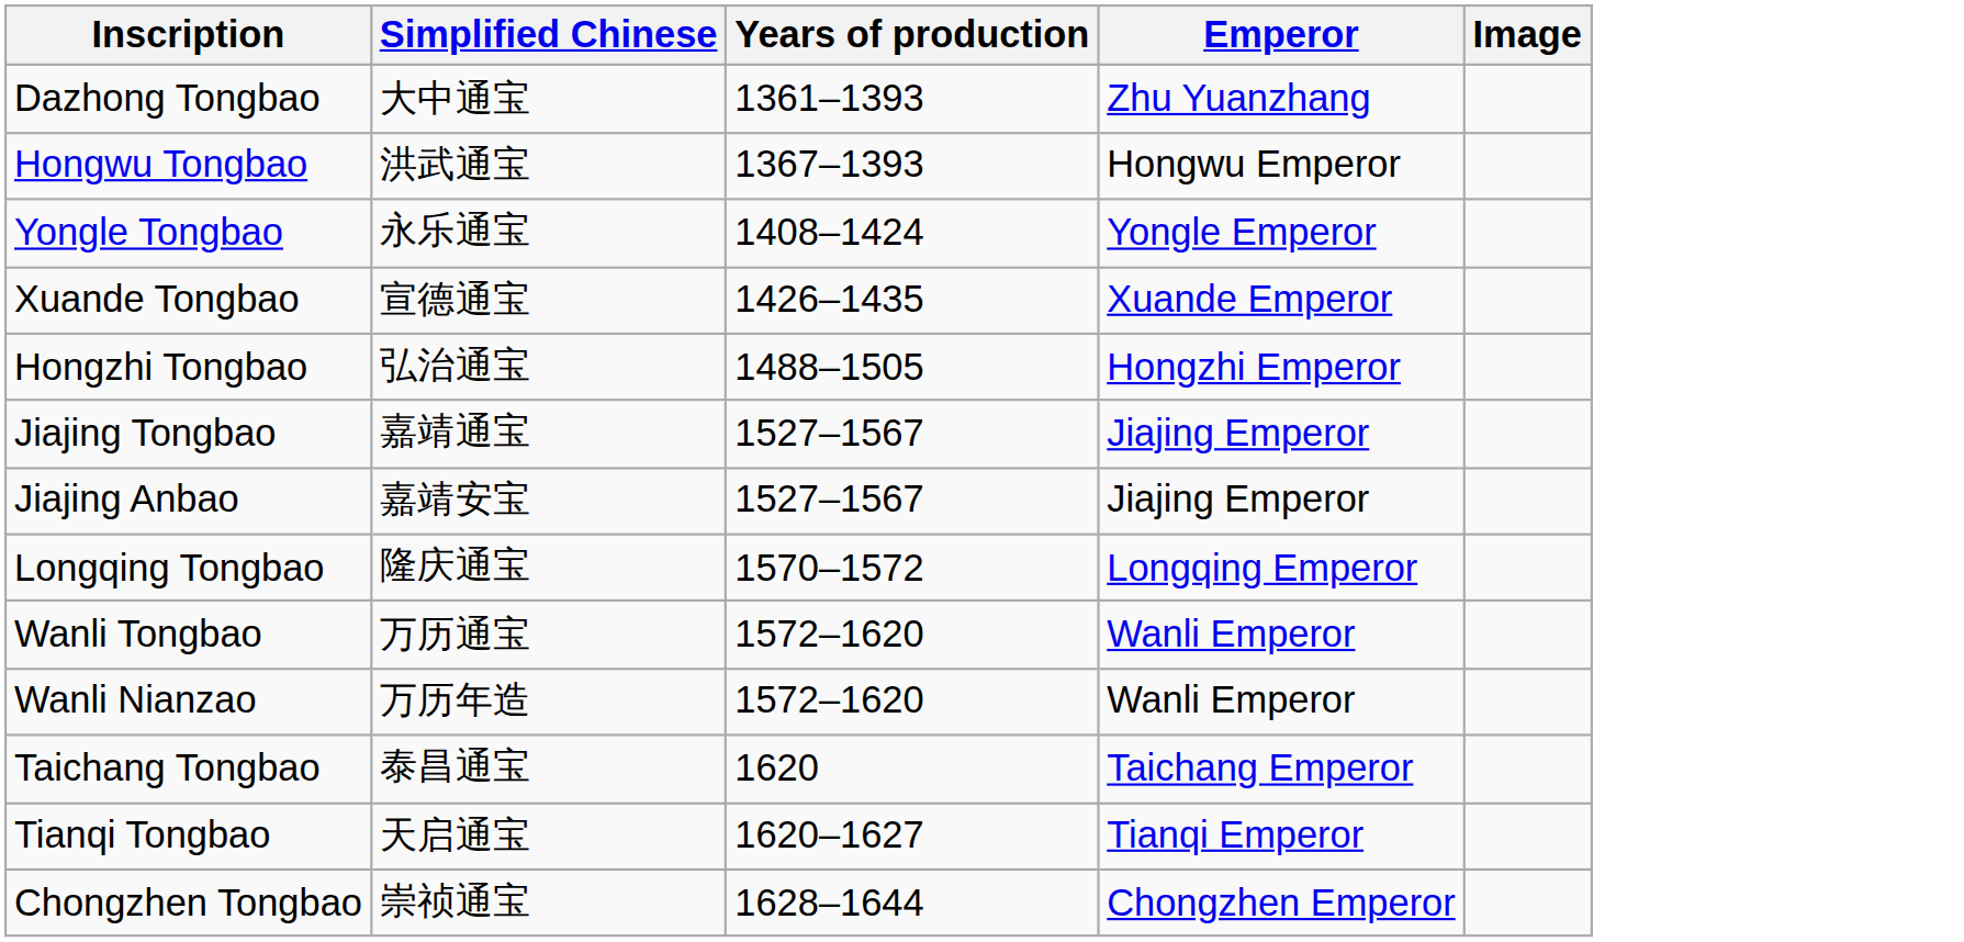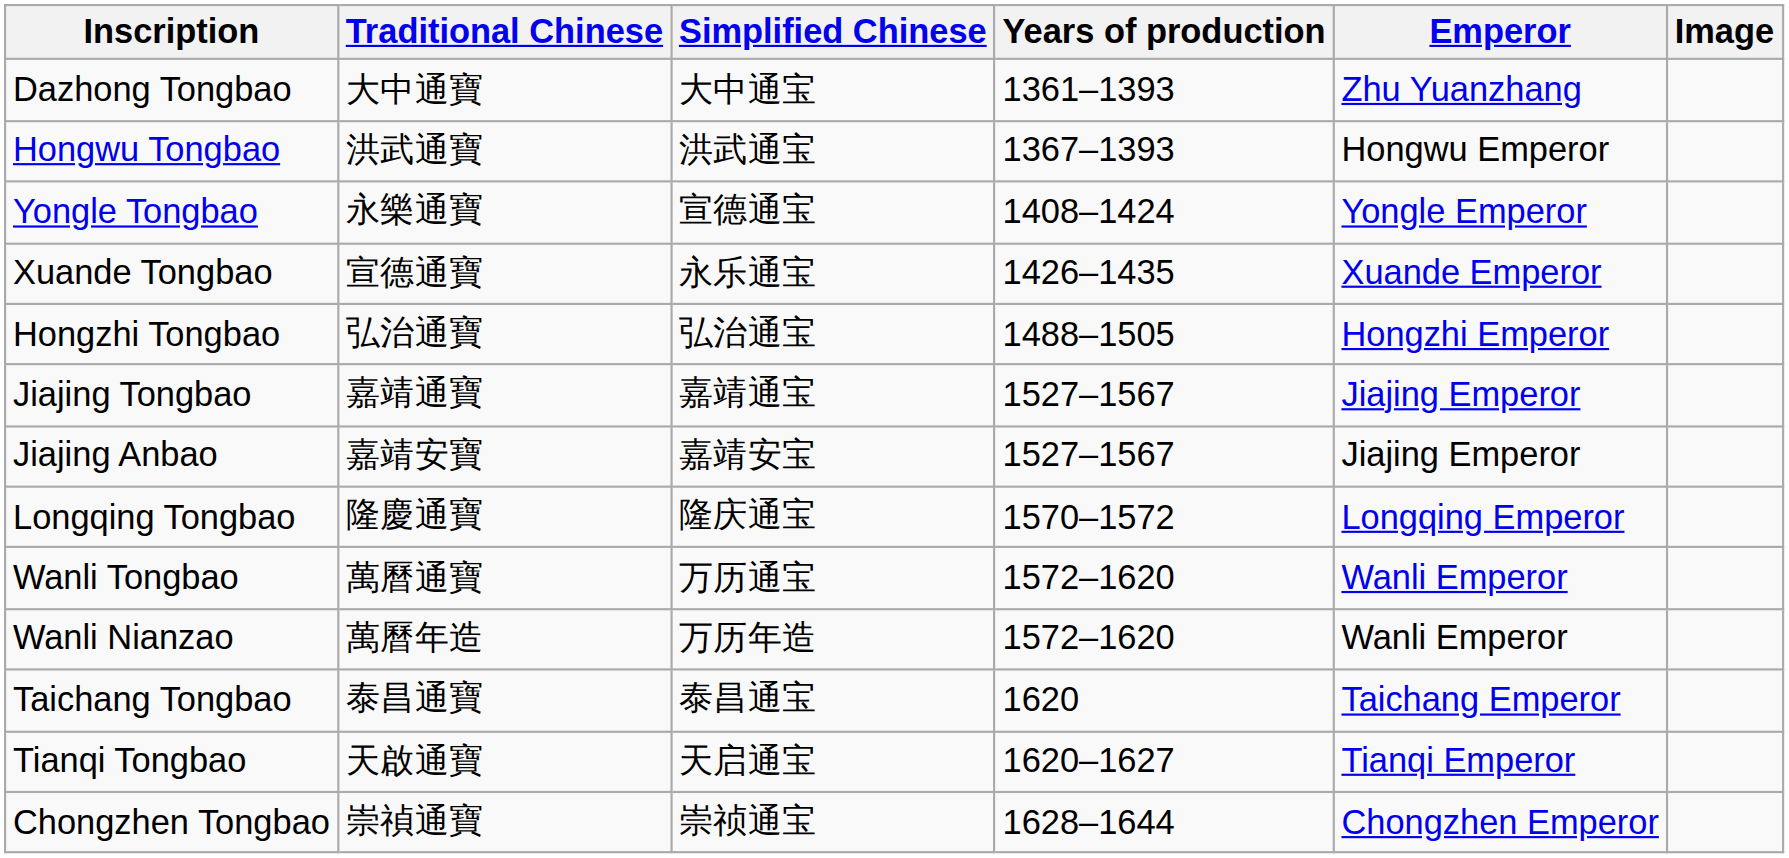 <table class="wikitable">
 <tr>
 <th>Inscription</th>
+<th><a href='#'>Traditional Chinese</a></th>
 <th><a href='#'>Simplified Chinese</a></th>
 <th>Years of production</th>
 <th><a href='#'>Emperor</a></th>
 <th>Image</th>
 </tr>
 <tr>
 <td>Dazhong Tongbao</td>
+<td>大中通寶</td>
 <td>大中通宝</td>
 <td>1361–1393</td>
 <td><a href='#'>Zhu Yuanzhang</a></td>
 <td></td>
 </tr>
 <tr>
 <td><a href='#'>Hongwu Tongbao</a></td>
+<td>洪武通寶</td>
 <td>洪武通宝</td>
 <td>1367–1393</td>
 <td>Hongwu Emperor</td>
 <td></td>
 </tr>
 <tr>
 <td><a href='#'>Yongle Tongbao</a></td>
-<td>永乐通宝</td>
+<td>永樂通寶</td>
+<td>宣德通宝</td>
 <td>1408–1424</td>
 <td><a href='#'>Yongle Emperor</a></td>
 <td></td>
 </tr>
 <tr>
 <td>Xuande Tongbao</td>
-<td>宣德通宝</td>
+<td>宣德通寶</td>
+<td>永乐通宝</td>
 <td>1426–1435</td>
 <td><a href='#'>Xuande Emperor</a></td>
 <td></td>
 </tr>
 <tr>
 <td>Hongzhi Tongbao</td>
+<td>弘治通寶</td>
 <td>弘治通宝</td>
 <td>1488–1505</td>
 <td><a href='#'>Hongzhi Emperor</a></td>
 <td></td>
 </tr>
 <tr>
 <td>Jiajing Tongbao</td>
+<td>嘉靖通寶</td>
 <td>嘉靖通宝</td>
 <td>1527–1567</td>
 <td><a href='#'>Jiajing Emperor</a></td>
 <td></td>
 </tr>
 <tr>
 <td>Jiajing Anbao</td>
+<td>嘉靖安寶</td>
 <td>嘉靖安宝</td>
 <td>1527–1567</td>
 <td>Jiajing Emperor</td>
 <td></td>
 </tr>
 <tr>
 <td>Longqing Tongbao</td>
+<td>隆慶通寶</td>
 <td>隆庆通宝</td>
 <td>1570–1572</td>
 <td><a href='#'>Longqing Emperor</a></td>
 <td></td>
 </tr>
 <tr>
 <td>Wanli Tongbao</td>
+<td>萬曆通寶</td>
 <td>万历通宝</td>
 <td>1572–1620</td>
 <td><a href='#'>Wanli Emperor</a></td>
 <td></td>
 </tr>
 <tr>
 <td>Wanli Nianzao</td>
+<td>萬曆年造</td>
 <td>万历年造</td>
 <td>1572–1620</td>
 <td>Wanli Emperor</td>
 <td></td>
 </tr>
 <tr>
 <td>Taichang Tongbao</td>
+<td>泰昌通寶</td>
 <td>泰昌通宝</td>
 <td>1620</td>
 <td><a href='#'>Taichang Emperor</a></td>
 <td></td>
 </tr>
 <tr>
 <td>Tianqi Tongbao</td>
+<td>天啟通寶</td>
 <td>天启通宝</td>
 <td>1620–1627</td>
 <td><a href='#'>Tianqi Emperor</a></td>
 <td></td>
 </tr>
 <tr>
 <td>Chongzhen Tongbao</td>
+<td>崇禎通寶</td>
 <td>崇祯通宝</td>
 <td>1628–1644</td>
 <td><a href='#'>Chongzhen Emperor</a></td>
 <td></td>
 </tr>
 </table>
